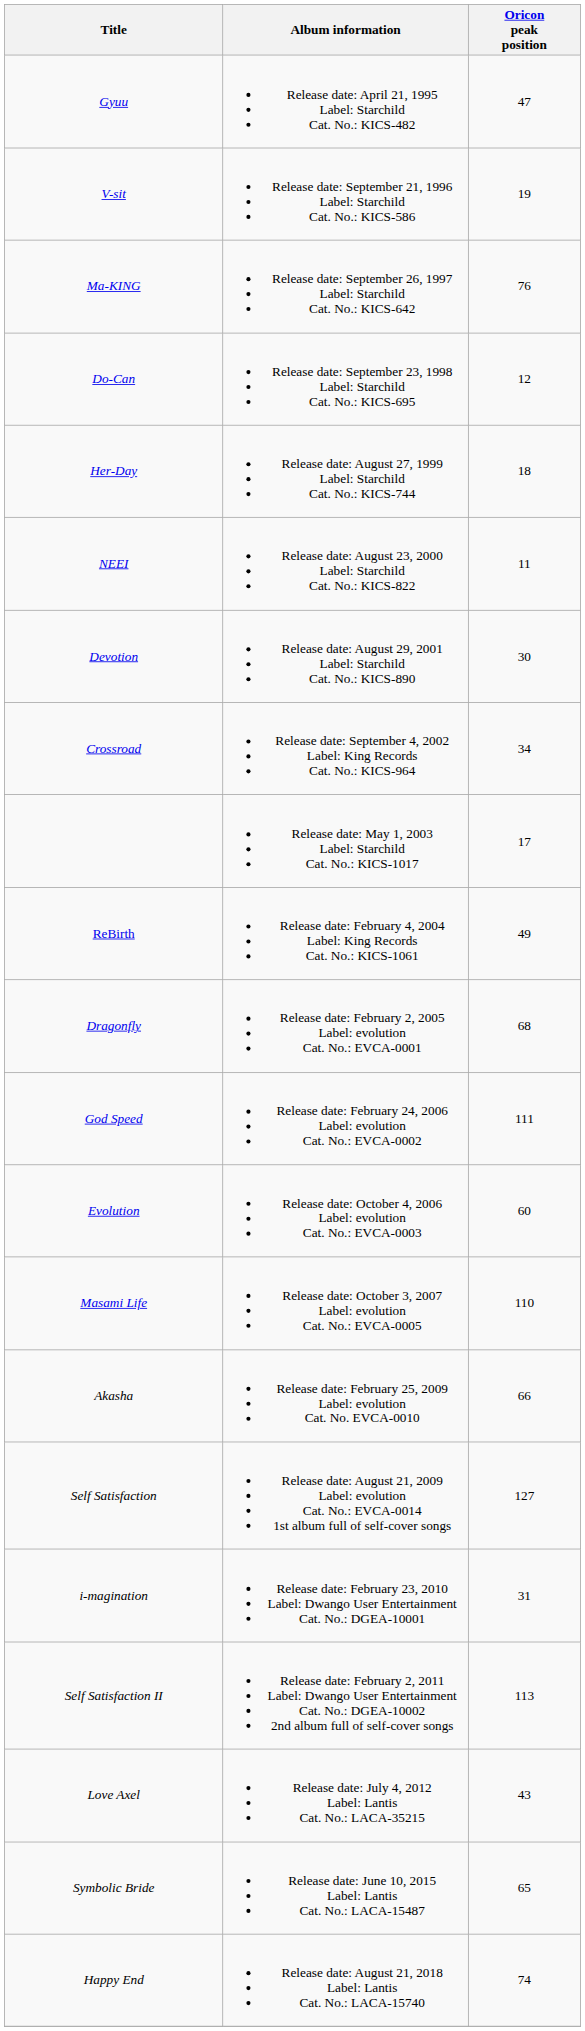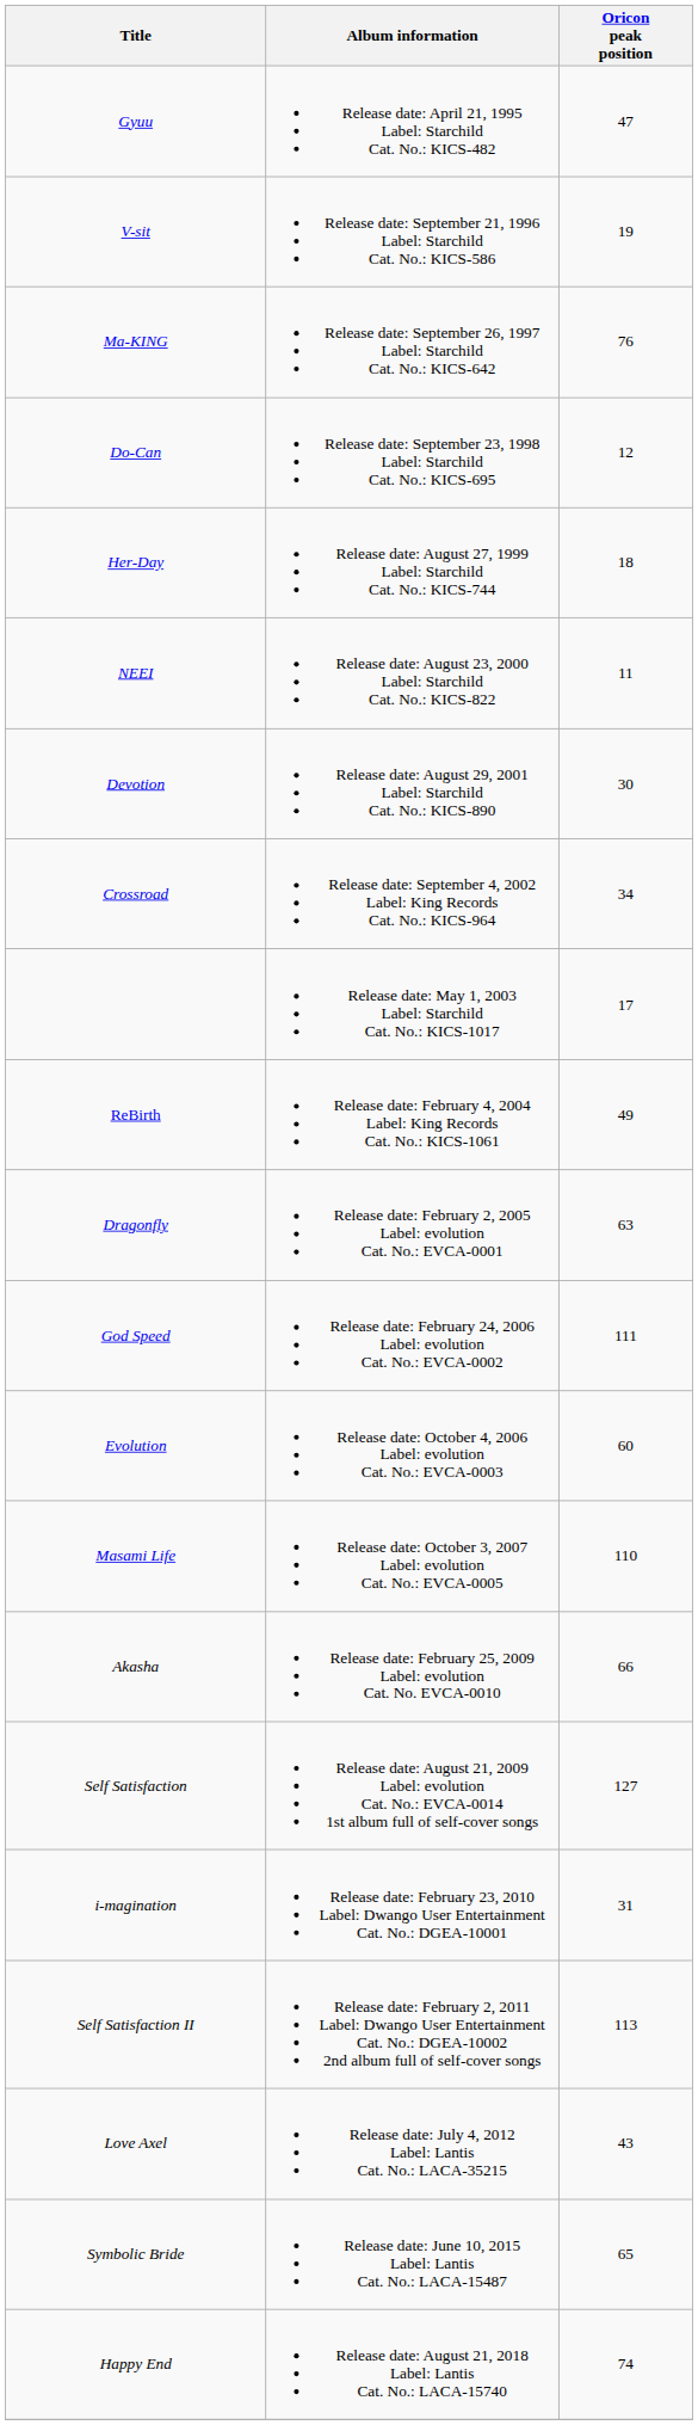 <table class="wikitable plainrowheaders" style="text-align:center">
 <tr>
 <th style="width:16em;">Title</th>
 <th style="width:18em;">Album information</th>
 <th style="width:8em;"><a href='#'>Oricon</a><br>peak<br>position<br></th>
 </tr>
 <tr>
 <td><em><a href='#'>Gyuu</a></em></td>
 <td><br><ul><li>Release date: April 21, 1995</li><li>Label: Starchild</li><li>Cat. No.: KICS-482</li></ul></td>
 <td>47</td>
 </tr>
 <tr>
 <td><em><a href='#'>V-sit</a></em></td>
 <td><br><ul><li>Release date: September 21, 1996</li><li>Label: Starchild</li><li>Cat. No.: KICS-586</li></ul></td>
 <td>19</td>
 </tr>
 <tr>
 <td><em><a href='#'>Ma-KING</a></em></td>
 <td><br><ul><li>Release date: September 26, 1997</li><li>Label: Starchild</li><li>Cat. No.: KICS-642</li></ul></td>
 <td>76</td>
 </tr>
 <tr>
 <td><em><a href='#'>Do-Can</a></em></td>
 <td><br><ul><li>Release date: September 23, 1998</li><li>Label: Starchild</li><li>Cat. No.: KICS-695</li></ul></td>
 <td>12</td>
 </tr>
 <tr>
 <td><em><a href='#'>Her-Day</a></em></td>
 <td><br><ul><li>Release date: August 27, 1999</li><li>Label: Starchild</li><li>Cat. No.: KICS-744</li></ul></td>
 <td>18</td>
 </tr>
 <tr>
 <td><em><a href='#'>NEEI</a></em></td>
 <td><br><ul><li>Release date: August 23, 2000</li><li>Label: Starchild</li><li>Cat. No.: KICS-822</li></ul></td>
 <td>11</td>
 </tr>
 <tr>
 <td><em><a href='#'>Devotion</a></em></td>
 <td><br><ul><li>Release date: August 29, 2001</li><li>Label: Starchild</li><li>Cat. No.: KICS-890</li></ul></td>
 <td>30</td>
 </tr>
 <tr>
 <td><em><a href='#'>Crossroad</a></em></td>
 <td><br><ul><li>Release date: September 4, 2002</li><li>Label: King Records</li><li>Cat. No.: KICS-964</li></ul></td>
 <td>34</td>
 </tr>
 <tr>
 <td></td>
 <td><br><ul><li>Release date: May 1, 2003</li><li>Label: Starchild</li><li>Cat. No.: KICS-1017</li></ul></td>
 <td>17</td>
 </tr>
 <tr>
 <td><a href='#'>ReBirth</a></td>
 <td><br><ul><li>Release date: February 4, 2004</li><li>Label: King Records</li><li>Cat. No.: KICS-1061</li></ul></td>
 <td>49</td>
 </tr>
 <tr>
 <td><em><a href='#'>Dragonfly</a></em></td>
 <td><br><ul><li>Release date: February 2, 2005</li><li>Label: evolution</li><li>Cat. No.: EVCA-0001</li></ul></td>
-<td>68</td>
+<td>63</td>
 </tr>
 <tr>
 <td><em><a href='#'>God Speed</a></em></td>
 <td><br><ul><li>Release date: February 24, 2006</li><li>Label: evolution</li><li>Cat. No.: EVCA-0002</li></ul></td>
 <td>111</td>
 </tr>
 <tr>
 <td><em><a href='#'>Evolution</a></em></td>
 <td><br><ul><li>Release date: October 4, 2006</li><li>Label: evolution</li><li>Cat. No.: EVCA-0003</li></ul></td>
 <td>60</td>
 </tr>
 <tr>
 <td><em><a href='#'>Masami Life</a></em></td>
 <td><br><ul><li>Release date: October 3, 2007</li><li>Label: evolution</li><li>Cat. No.: EVCA-0005</li></ul></td>
 <td>110</td>
 </tr>
 <tr>
 <td><em>Akasha</em></td>
 <td><br><ul><li>Release date: February 25, 2009</li><li>Label: evolution</li><li>Cat. No. EVCA-0010</li></ul></td>
 <td>66</td>
 </tr>
 <tr>
 <td><em>Self Satisfaction</em></td>
 <td><br><ul><li>Release date: August 21, 2009</li><li>Label: evolution</li><li>Cat. No.: EVCA-0014</li><li>1st album full of self-cover songs</li></ul></td>
 <td>127</td>
 </tr>
 <tr>
 <td><em>i-magination</em></td>
 <td><br><ul><li>Release date: February 23, 2010</li><li>Label: Dwango User Entertainment</li><li>Cat. No.: DGEA-10001</li></ul></td>
 <td>31</td>
 </tr>
 <tr>
 <td><em>Self Satisfaction II</em></td>
 <td><br><ul><li>Release date: February 2, 2011</li><li>Label: Dwango User Entertainment</li><li>Cat. No.: DGEA-10002</li><li>2nd album full of self-cover songs</li></ul></td>
 <td>113</td>
 </tr>
 <tr>
 <td><em>Love Axel</em></td>
 <td><br><ul><li>Release date: July 4, 2012</li><li>Label: Lantis</li><li>Cat. No.: LACA-35215</li></ul></td>
 <td>43</td>
 </tr>
 <tr>
 <td><em>Symbolic Bride</em></td>
 <td><br><ul><li>Release date: June 10, 2015</li><li>Label: Lantis</li><li>Cat. No.: LACA-15487</li></ul></td>
 <td>65</td>
 </tr>
 <tr>
 <td><em>Happy End</em></td>
 <td><br><ul><li>Release date: August 21, 2018</li><li>Label: Lantis</li><li>Cat. No.: LACA-15740</li></ul></td>
 <td>74</td>
 </tr>
 <tr>
 </tr>
 </table>
